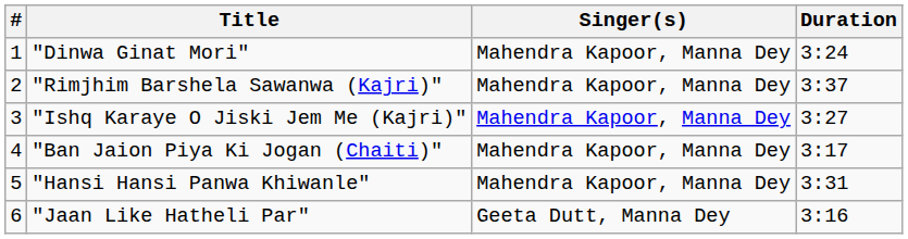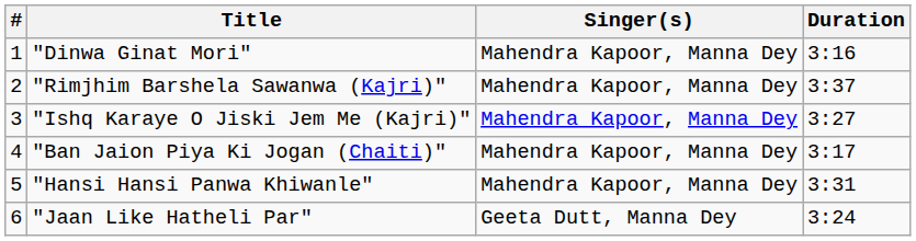 <table class="wikitable" style="font-size:95%;">
 <tr>
 <th>#</th>
 <th>Title</th>
 <th>Singer(s)</th>
 <th>Duration</th>
 </tr>
 <tr>
 <td>1</td>
 <td>"Dinwa Ginat Mori"</td>
 <td>Mahendra Kapoor, Manna Dey</td>
-<td>3:24</td>
+<td>3:16</td>
 </tr>
 <tr>
 <td>2</td>
 <td>"Rimjhim Barshela Sawanwa (<a href='#'>Kajri</a>)"</td>
 <td>Mahendra Kapoor, Manna Dey</td>
 <td>3:37</td>
 </tr>
 <tr>
 <td>3</td>
 <td>"Ishq Karaye O Jiski Jem Me (Kajri)"</td>
 <td><a href='#'>Mahendra Kapoor</a>, <a href='#'>Manna Dey</a></td>
 <td>3:27</td>
 </tr>
 <tr>
 <td>4</td>
 <td>"Ban Jaion Piya Ki Jogan (<a href='#'>Chaiti</a>)"</td>
 <td>Mahendra Kapoor, Manna Dey</td>
 <td>3:17</td>
 </tr>
 <tr>
 <td>5</td>
 <td>"Hansi Hansi Panwa Khiwanle"</td>
 <td>Mahendra Kapoor, Manna Dey</td>
 <td>3:31</td>
 </tr>
 <tr>
 <td>6</td>
 <td>"Jaan Like Hatheli Par"</td>
 <td>Geeta Dutt, Manna Dey</td>
-<td>3:16</td>
+<td>3:24</td>
 </tr>
 </table>
